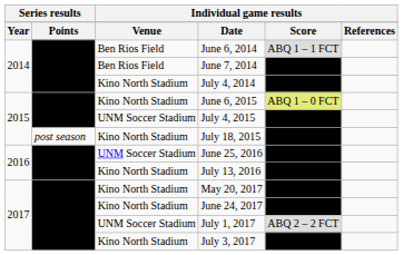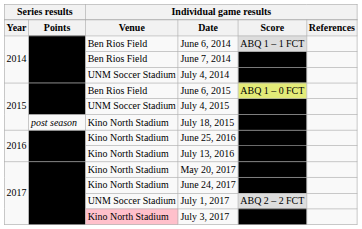 <table class="wikitable" style="text-align:left">
 <tr>
 <th colspan="2">Series results</th>
 <th colspan="4">Individual game results</th>
 </tr>
 <tr>
 </tr>
 <tr>
 <th>Year</th>
 <th>Points</th>
 <th>Venue</th>
 <th>Date</th>
 <th>Score</th>
 <th>References</th>
 </tr>
 <tr>
 <td rowspan="3">2014</td>
 <td rowspan="3" bgcolor=#000000><span>7 – 1 (FCT)</span></td>
 <td>Ben Rios Field</td>
 <td>June 6, 2014</td>
 <td bgcolor=#DDDDDD>ABQ 1 – 1 FCT</td>
 <td></td>
 </tr>
 <tr>
 <td>Ben Rios Field</td>
 <td>June 7, 2014</td>
 <td bgcolor=#000000><span>ABQ 0 – 3 FCT</span></td>
 <td></td>
 </tr>
 <tr>
-<td>Kino North Stadium</td>
+<td>UNM Soccer Stadium</td>
 <td>July 4, 2014</td>
 <td bgcolor=#000000><span>FCT 1 – 0 ABQ</span></td>
 <td></td>
 </tr>
 <tr>
 <td rowspan="3">2015</td>
 <td rowspan="2" bgcolor=#000000><span>3 – 3 (FCT)*</span></td>
-<td>Kino North Stadium</td>
+<td>Ben Rios Field</td>
 <td>June 6, 2015</td>
 <td bgcolor=#e3eb78><span>ABQ 1 – 0 FCT</span></td>
 <td></td>
 </tr>
 <tr>
 <td>UNM Soccer Stadium</td>
 <td>July 4, 2015</td>
 <td bgcolor=#000000><span>FCT 2 – 0 ABQ</span></td>
 <td></td>
 </tr>
 <tr>
 <td><em>post season</em></td>
 <td>Kino North Stadium</td>
 <td>July 18, 2015</td>
 <td bgcolor=#000000><span>FCT 2 – 1 ABQ</span></td>
 <td></td>
 </tr>
 <tr>
 <td rowspan="2">2016</td>
 <td rowspan="2" bgcolor=#000000><span>6 – 0 (FCT)</span></td>
-<td><a href='#'>UNM</a> Soccer Stadium</td>
+<td>Kino North Stadium</td>
 <td>June 25, 2016</td>
 <td bgcolor=#000000><span>ABQ 0 – 2 FCT</span></td>
 <td></td>
 </tr>
 <tr>
 <td>Kino North Stadium</td>
 <td>July 13, 2016</td>
 <td bgcolor=#000000><span>FCT 5 – 0 ABQ</span></td>
 <td></td>
 </tr>
 <tr>
 <td rowspan="4">2017</td>
 <td rowspan="4" bgcolor=#000000><span>10 – 1 (FCT)</span></td>
 <td>Kino North Stadium</td>
 <td>May 20, 2017</td>
 <td bgcolor=#000000><span>ABQ 2 – 4 FCT</span></td>
 <td></td>
 </tr>
 <tr>
 <td>Kino North Stadium</td>
 <td>June 24, 2017</td>
 <td bgcolor=#000000><span>FCT 3 – 1 ABQ</span></td>
 <td></td>
 </tr>
 <tr>
 <td>UNM Soccer Stadium</td>
 <td>July 1, 2017</td>
 <td bgcolor=#DDDDDD>ABQ 2 – 2 FCT</td>
 <td></td>
 </tr>
 <tr>
-<td>Kino North Stadium</td>
+<td style="background: pink;">Kino North Stadium</td>
 <td>July 3, 2017</td>
 <td bgcolor=#000000><span>FCT 3 – 1 ABQ</span></td>
 <td></td>
 </tr>
 </table>
